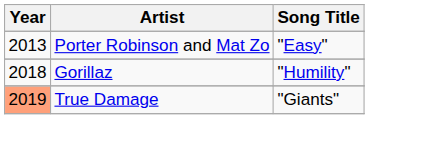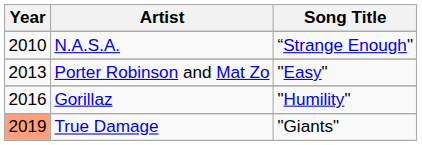 <table class="wikitable">
 <tr>
 <th>Year</th>
 <th>Artist</th>
 <th>Song Title</th>
 </tr>
 <tr>
+</tr>
+<tr>
+<td>2010</td>
+<td><a href='#'>N.A.S.A.</a></td>
+<td>“<a href='#'>Strange Enough</a>"</td>
 </tr>
 <tr>
 </tr>
 <tr>
 <td>2013</td>
 <td><a href='#'>Porter Robinson</a> and <a href='#'>Mat Zo</a></td>
 <td>"<a href='#'>Easy</a>"</td>
 </tr>
 <tr>
 </tr>
 <tr>
-<td>2018</td>
+<td>2016</td>
 <td><a href='#'>Gorillaz</a></td>
 <td>"<a href='#'>Humility</a>"</td>
 </tr>
 <tr>
 </tr>
 <tr>
 <td style="background: lightsalmon;">2019</td>
 <td><a href='#'>True Damage</a></td>
 <td>"Giants"</td>
 </tr>
 <tr>
 </tr>
 </table>
